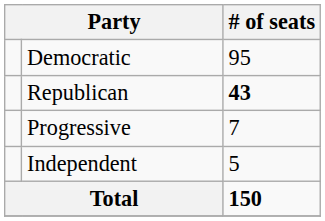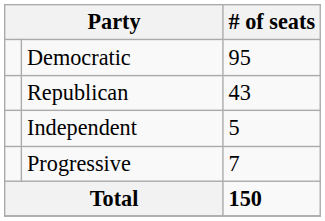 <table class="wikitable sortable">
 <tr>
 <th colspan="2" style="width:150px;">Party</th>
 <th># of seats</th>
 </tr>
 <tr>
 <td></td>
 <td>Democratic</td>
 <td>95</td>
 </tr>
 <tr>
 <td></td>
 <td>Republican</td>
-<td><strong>43</strong></td>
+<td>43</td>
+</tr>
+<tr>
+<td></td>
+<td>Independent</td>
+<td>5</td>
 </tr>
 <tr>
 <td></td>
 <td>Progressive</td>
 <td>7</td>
-</tr>
-<tr>
-<td></td>
-<td>Independent</td>
-<td>5</td>
 </tr>
 <tr>
 <th colspan=2>Total</th>
 <td><strong>150</strong></td>
 </tr>
 <tr>
 </tr>
 </table>
